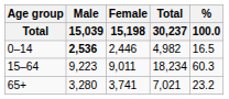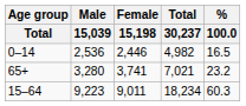 <table class="wikitable sortable">
 <tr>
 <th>Age group</th>
 <th>Male</th>
 <th>Female</th>
 <th>Total</th>
 <th>%</th>
 </tr>
 <tr>
 <th>Total</th>
 <th>15,039</th>
 <th>15,198</th>
 <th>30,237</th>
 <th>100.0</th>
 </tr>
 <tr>
 <td>0–14</td>
-<td><strong>2,536</strong></td>
+<td>2,536</td>
 <td>2,446</td>
 <td>4,982</td>
 <td>16.5</td>
+</tr>
+<tr>
+<td>65+</td>
+<td>3,280</td>
+<td>3,741</td>
+<td>7,021</td>
+<td>23.2</td>
 </tr>
 <tr>
 <td>15–64</td>
 <td>9,223</td>
 <td>9,011</td>
 <td>18,234</td>
 <td>60.3</td>
 </tr>
-<tr>
-<td>65+</td>
-<td>3,280</td>
-<td>3,741</td>
-<td>7,021</td>
-<td>23.2</td>
-</tr>
 </table>
